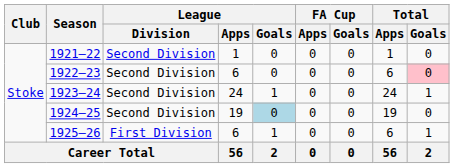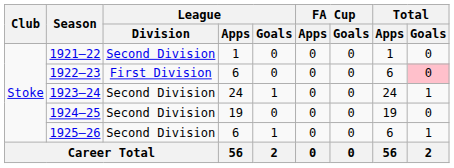 <table class="wikitable" style="text-align: center;">
 <tr>
 <th rowspan="2">Club</th>
 <th rowspan="2">Season</th>
 <th colspan="3">League</th>
 <th colspan="2">FA Cup</th>
 <th colspan="2">Total</th>
 </tr>
 <tr>
 <th>Division</th>
 <th>Apps</th>
 <th>Goals</th>
 <th>Apps</th>
 <th>Goals</th>
 <th>Apps</th>
 <th>Goals</th>
 </tr>
 <tr>
 <td rowspan="5"><a href='#'>Stoke</a></td>
 <td><a href='#'>1921–22</a></td>
 <td><a href='#'>Second Division</a></td>
 <td>1</td>
 <td>0</td>
 <td>0</td>
 <td>0</td>
 <td>1</td>
 <td>0</td>
 </tr>
 <tr>
 <td><a href='#'>1922–23</a></td>
-<td>Second Division</td>
+<td><a href='#'>First Division</a></td>
 <td>6</td>
 <td>0</td>
 <td>0</td>
 <td>0</td>
 <td>6</td>
 <td style="background: pink;">0</td>
 </tr>
 <tr>
 <td><a href='#'>1923–24</a></td>
 <td>Second Division</td>
 <td>24</td>
 <td>1</td>
 <td>0</td>
 <td>0</td>
 <td>24</td>
 <td>1</td>
 </tr>
 <tr>
 <td><a href='#'>1924–25</a></td>
 <td>Second Division</td>
 <td>19</td>
-<td style="background: lightblue;">0</td>
+<td>0</td>
 <td>0</td>
 <td>0</td>
 <td>19</td>
 <td>0</td>
 </tr>
 <tr>
 <td><a href='#'>1925–26</a></td>
-<td><a href='#'>First Division</a></td>
+<td>Second Division</td>
 <td>6</td>
 <td>1</td>
 <td>0</td>
 <td>0</td>
 <td>6</td>
 <td>1</td>
 </tr>
 <tr>
 <th colspan="3">Career Total</th>
 <th>56</th>
 <th>2</th>
 <th>0</th>
 <th>0</th>
 <th>56</th>
 <th>2</th>
 </tr>
 </table>
